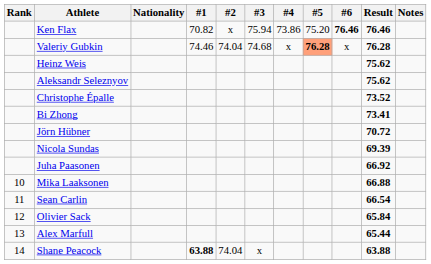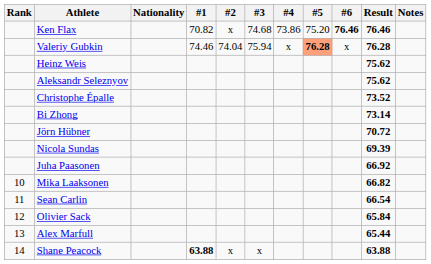 <table class="wikitable sortable" style="text-align:center">
 <tr>
 <th>Rank</th>
 <th>Athlete</th>
 <th>Nationality</th>
 <th>#1</th>
 <th>#2</th>
 <th>#3</th>
 <th>#4</th>
 <th>#5</th>
 <th>#6</th>
 <th>Result</th>
 <th>Notes</th>
 </tr>
 <tr>
 <td></td>
 <td align=left><a href='#'>Ken Flax</a></td>
 <td align=left></td>
 <td>70.82</td>
 <td>x</td>
-<td>75.94</td>
+<td>74.68</td>
 <td>73.86</td>
 <td>75.20</td>
 <td><strong>76.46</strong></td>
 <td><strong>76.46</strong></td>
 <td></td>
 </tr>
 <tr>
 <td></td>
 <td align=left><a href='#'>Valeriy Gubkin</a></td>
 <td align=left></td>
 <td>74.46</td>
 <td>74.04</td>
-<td>74.68</td>
+<td>75.94</td>
 <td>x</td>
 <td style="background: lightsalmon;"><strong>76.28</strong></td>
 <td>x</td>
 <td><strong>76.28</strong></td>
 <td></td>
 </tr>
 <tr>
 <td></td>
 <td align=left><a href='#'>Heinz Weis</a></td>
 <td align=left></td>
 <td></td>
 <td></td>
 <td></td>
 <td></td>
 <td></td>
 <td></td>
 <td><strong>75.62</strong></td>
 <td></td>
 </tr>
 <tr>
 <td></td>
 <td align=left><a href='#'>Aleksandr Seleznyov</a></td>
 <td align=left></td>
 <td></td>
 <td></td>
 <td></td>
 <td></td>
 <td></td>
 <td></td>
 <td><strong>75.62</strong></td>
 <td></td>
 </tr>
 <tr>
 <td></td>
 <td align=left><a href='#'>Christophe Épalle</a></td>
 <td align=left></td>
 <td></td>
 <td></td>
 <td></td>
 <td></td>
 <td></td>
 <td></td>
 <td><strong>73.52</strong></td>
 <td></td>
 </tr>
 <tr>
 <td></td>
 <td align=left><a href='#'>Bi Zhong</a></td>
 <td align=left></td>
 <td></td>
 <td></td>
 <td></td>
 <td></td>
 <td></td>
 <td></td>
-<td><strong>73.41</strong></td>
+<td><strong>73.14</strong></td>
 <td></td>
 </tr>
 <tr>
 <td></td>
 <td align=left><a href='#'>Jörn Hübner</a></td>
 <td align=left></td>
 <td></td>
 <td></td>
 <td></td>
 <td></td>
 <td></td>
 <td></td>
 <td><strong>70.72</strong></td>
 <td></td>
 </tr>
 <tr>
 <td></td>
 <td align=left><a href='#'>Nicola Sundas</a></td>
 <td align=left></td>
 <td></td>
 <td></td>
 <td></td>
 <td></td>
 <td></td>
 <td></td>
 <td><strong>69.39</strong></td>
 <td></td>
 </tr>
 <tr>
 <td></td>
 <td align=left><a href='#'>Juha Paasonen</a></td>
 <td align=left></td>
 <td></td>
 <td></td>
 <td></td>
 <td></td>
 <td></td>
 <td></td>
 <td><strong>66.92</strong></td>
 <td></td>
 </tr>
 <tr>
 <td>10</td>
 <td align=left><a href='#'>Mika Laaksonen</a></td>
 <td align=left></td>
 <td></td>
 <td></td>
 <td></td>
 <td></td>
 <td></td>
 <td></td>
-<td><strong>66.88</strong></td>
+<td><strong>66.82</strong></td>
 <td></td>
 </tr>
 <tr>
 <td>11</td>
 <td align=left><a href='#'>Sean Carlin</a></td>
 <td align=left></td>
 <td></td>
 <td></td>
 <td></td>
 <td></td>
 <td></td>
 <td></td>
 <td><strong>66.54</strong></td>
 <td></td>
 </tr>
 <tr>
 <td>12</td>
 <td align=left><a href='#'>Olivier Sack</a></td>
 <td align=left></td>
 <td></td>
 <td></td>
 <td></td>
 <td></td>
 <td></td>
 <td></td>
 <td><strong>65.84</strong></td>
 <td></td>
 </tr>
 <tr>
 <td>13</td>
 <td align=left><a href='#'>Alex Marfull</a></td>
 <td align=left></td>
 <td></td>
 <td></td>
 <td></td>
 <td></td>
 <td></td>
 <td></td>
 <td><strong>65.44</strong></td>
 <td></td>
 </tr>
 <tr>
 <td>14</td>
 <td align=left><a href='#'>Shane Peacock</a></td>
 <td align=left></td>
 <td><strong>63.88</strong></td>
-<td>74.04</td>
+<td>x</td>
 <td>x</td>
 <td></td>
 <td></td>
 <td></td>
 <td><strong>63.88</strong></td>
 <td></td>
 </tr>
 </table>
